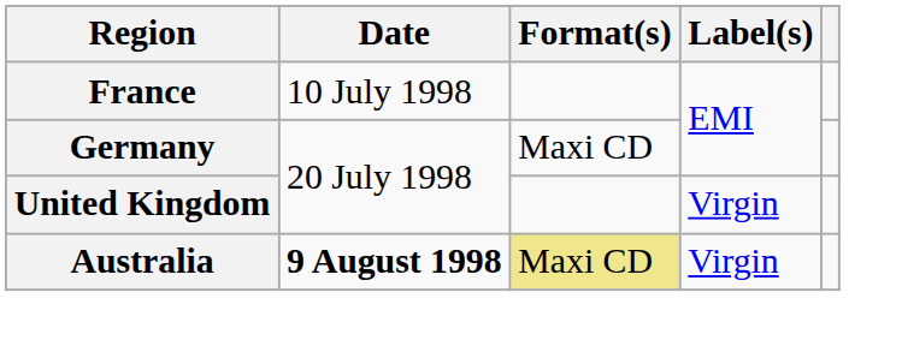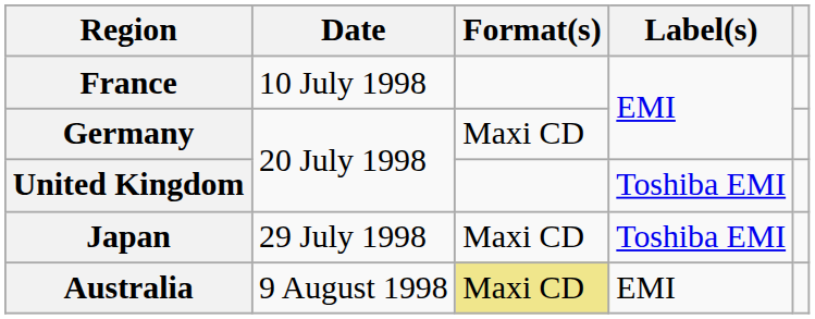 <table class="wikitable plainrowheaders">
 <tr>
 <th scope="col">Region</th>
 <th scope="col">Date</th>
 <th scope="col">Format(s)</th>
 <th scope="col">Label(s)</th>
 <th scope="col"></th>
 </tr>
 <tr>
 <th scope="row">France</th>
 <td>10 July 1998</td>
 <td></td>
 <td rowspan="2"><a href='#'>EMI</a></td>
 <td></td>
 </tr>
 <tr>
 <th scope="row">Germany</th>
 <td rowspan="2">20 July 1998</td>
 <td>Maxi CD</td>
 <td></td>
 </tr>
 <tr>
 <th scope="row">United Kingdom</th>
 <td></td>
-<td><a href='#'>Virgin</a></td>
+<td><a href='#'>Toshiba EMI</a></td>
+<td></td>
+</tr>
+<tr>
+<th scope="row">Japan</th>
+<td>29 July 1998</td>
+<td>Maxi CD</td>
+<td><a href='#'>Toshiba EMI</a></td>
 <td></td>
 </tr>
 <tr>
 <th scope="row">Australia</th>
-<td><strong>9 August 1998</strong></td>
+<td>9 August 1998</td>
 <td style="background: khaki;">Maxi CD </td>
-<td><a href='#'>Virgin</a></td>
+<td>EMI</td>
 <td></td>
 </tr>
 </table>
